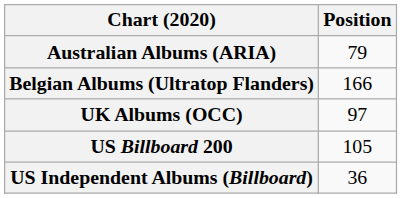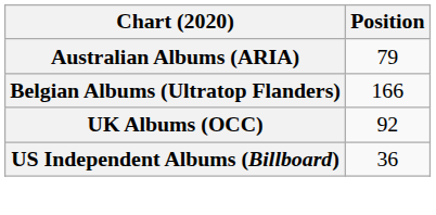 <table class="wikitable sortable plainrowheaders" style="text-align:center">
 <tr>
 <th scope="col">Chart (2020)</th>
 <th scope="col">Position</th>
 </tr>
 <tr>
 <th scope="row">Australian Albums (ARIA)</th>
 <td>79</td>
 </tr>
 <tr>
 <th scope="row">Belgian Albums (Ultratop Flanders)</th>
 <td>166</td>
 </tr>
 <tr>
 <th scope="row">UK Albums (OCC)</th>
-<td>97</td>
-</tr>
-<tr>
-<th scope="row">US <em>Billboard</em> 200</th>
-<td>105</td>
+<td>92</td>
 </tr>
 <tr>
 <th scope="row">US Independent Albums (<em>Billboard</em>)</th>
 <td>36</td>
 </tr>
 </table>
